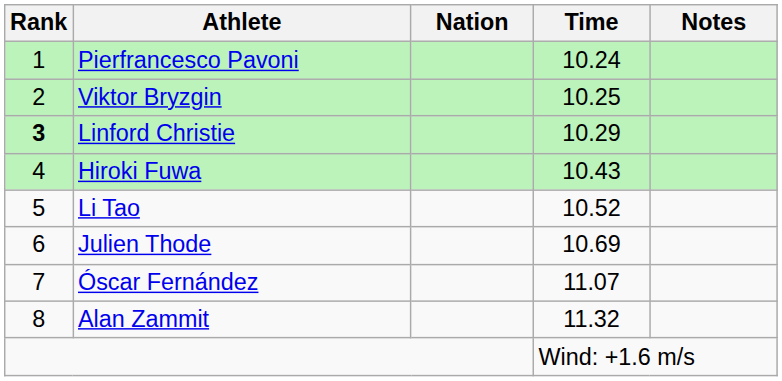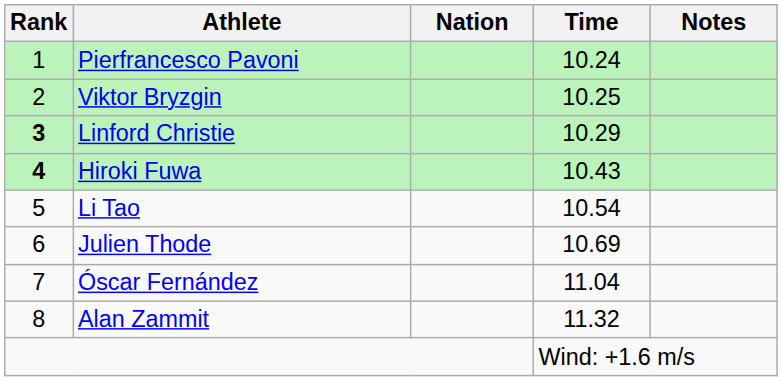 <table class="wikitable sortable" style="text-align:center;width: 60%;">
 <tr>
 <th scope="col" style="width: 10px;">Rank</th>
 <th scope="col">Athlete</th>
 <th scope="col">Nation</th>
 <th scope="col">Time</th>
 <th scope="col">Notes</th>
 </tr>
 <tr bgcolor=bbf3bb>
 <td>1</td>
 <td align=left><a href='#'>Pierfrancesco Pavoni</a></td>
 <td align=left></td>
 <td>10.24</td>
 <td></td>
 </tr>
 <tr bgcolor=bbf3bb>
 <td>2</td>
 <td align=left><a href='#'>Viktor Bryzgin</a></td>
 <td align=left></td>
 <td>10.25</td>
 <td></td>
 </tr>
 <tr bgcolor=bbf3bb>
 <td><strong>3</strong></td>
 <td align=left><a href='#'>Linford Christie</a></td>
 <td align=left></td>
 <td>10.29</td>
 <td></td>
 </tr>
 <tr bgcolor=bbf3bb>
-<td>4</td>
+<td><strong>4</strong></td>
 <td align=left><a href='#'>Hiroki Fuwa</a></td>
 <td align=left></td>
 <td>10.43</td>
 <td></td>
 </tr>
 <tr>
 <td>5</td>
 <td align=left><a href='#'>Li Tao</a></td>
 <td align=left></td>
-<td>10.52</td>
+<td>10.54</td>
 <td></td>
 </tr>
 <tr>
 <td>6</td>
 <td align=left><a href='#'>Julien Thode</a></td>
 <td align=left></td>
 <td>10.69</td>
 <td></td>
 </tr>
 <tr>
 <td>7</td>
 <td align=left><a href='#'>Óscar Fernández</a></td>
 <td align=left></td>
-<td>11.07</td>
+<td>11.04</td>
 <td></td>
 </tr>
 <tr>
 <td>8</td>
 <td align=left><a href='#'>Alan Zammit</a></td>
 <td align=left></td>
 <td>11.32</td>
 <td></td>
 </tr>
 <tr class="sortbottom">
 <td colspan="3"></td>
 <td colspan="2" style="text-align:left;">Wind: +1.6 m/s</td>
 </tr>
 </table>
